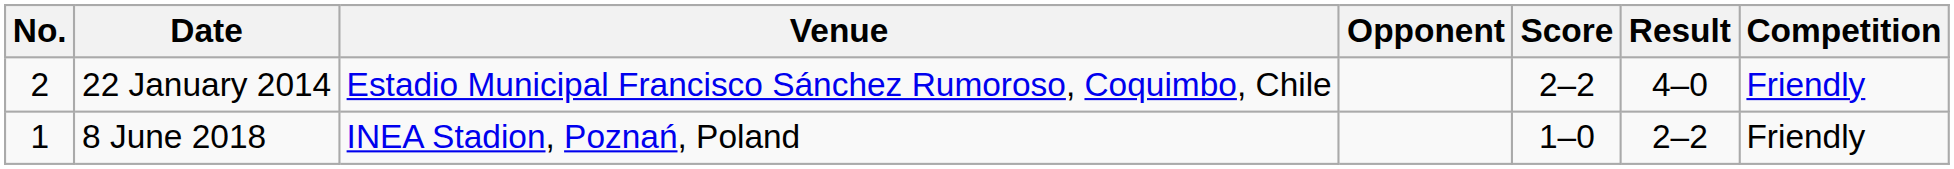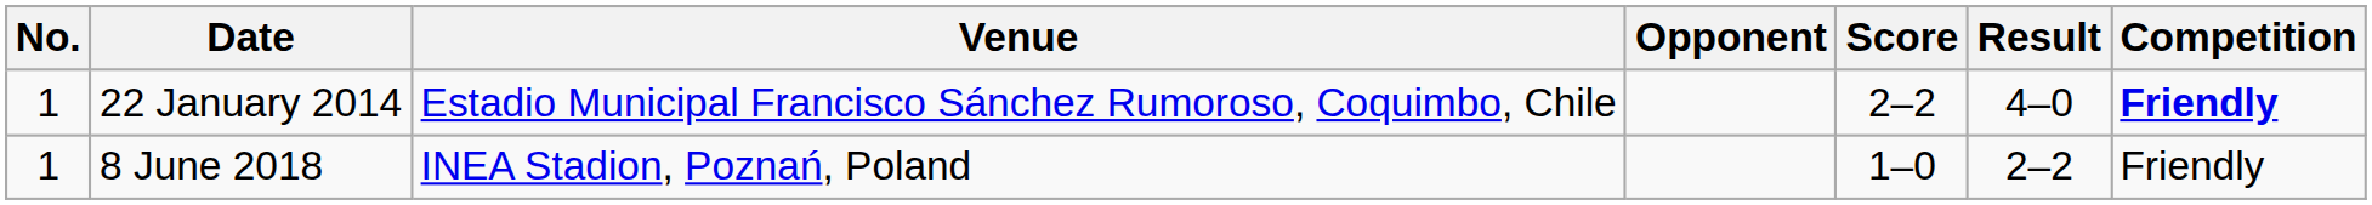 <table class="wikitable sortable">
 <tr>
 <th scope="col">No.</th>
 <th scope="col">Date</th>
 <th scope="col">Venue</th>
 <th scope="col">Opponent</th>
 <th scope="col">Score</th>
 <th scope="col">Result</th>
 <th scope="col">Competition</th>
 </tr>
 <tr>
-<td align="center">2</td>
+<td align="center">1</td>
 <td>22 January 2014</td>
 <td><a href='#'>Estadio Municipal Francisco Sánchez Rumoroso</a>, <a href='#'>Coquimbo</a>, Chile</td>
 <td></td>
 <td align="center">2–2</td>
 <td align="center">4–0</td>
-<td><a href='#'>Friendly</a></td>
+<td><strong><a href='#'>Friendly</a></strong></td>
 </tr>
 <tr>
 <td align="center">1</td>
 <td>8 June 2018</td>
 <td><a href='#'>INEA Stadion</a>, <a href='#'>Poznań</a>, Poland</td>
 <td></td>
 <td align="center">1–0</td>
 <td align="center">2–2</td>
 <td>Friendly</td>
 </tr>
 </table>
